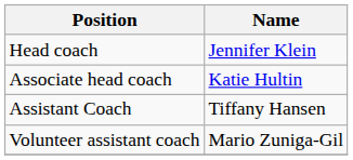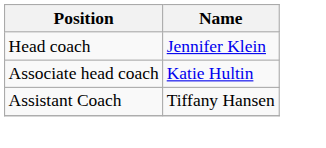 <table class="wikitable">
 <tr>
 <th>Position</th>
 <th>Name</th>
 </tr>
 <tr>
 <td>Head coach</td>
 <td><a href='#'>Jennifer Klein</a></td>
 </tr>
 <tr>
 <td>Associate head coach</td>
 <td><a href='#'>Katie Hultin</a></td>
 </tr>
 <tr>
 <td>Assistant Coach</td>
 <td>Tiffany Hansen</td>
 </tr>
 <tr>
-<td>Volunteer assistant coach</td>
-<td>Mario Zuniga-Gil</td>
-</tr>
-<tr>
 </tr>
 </table>
